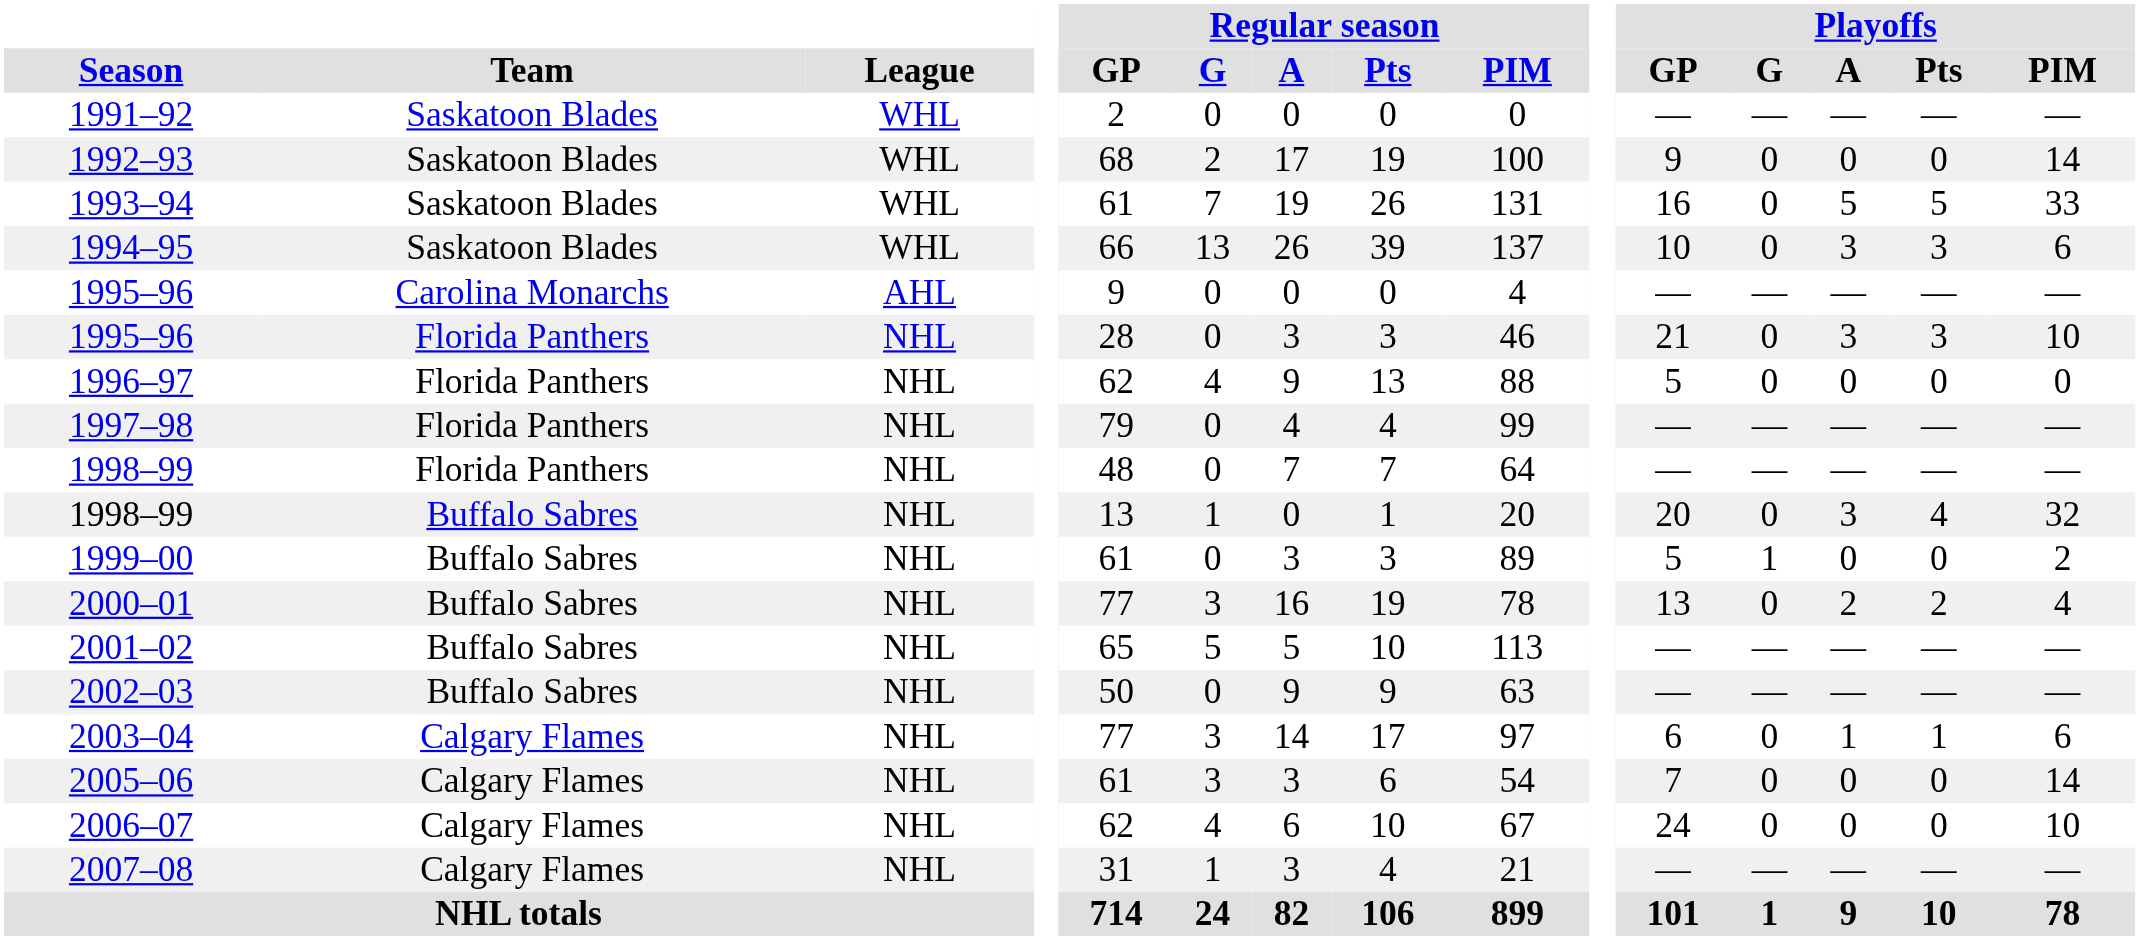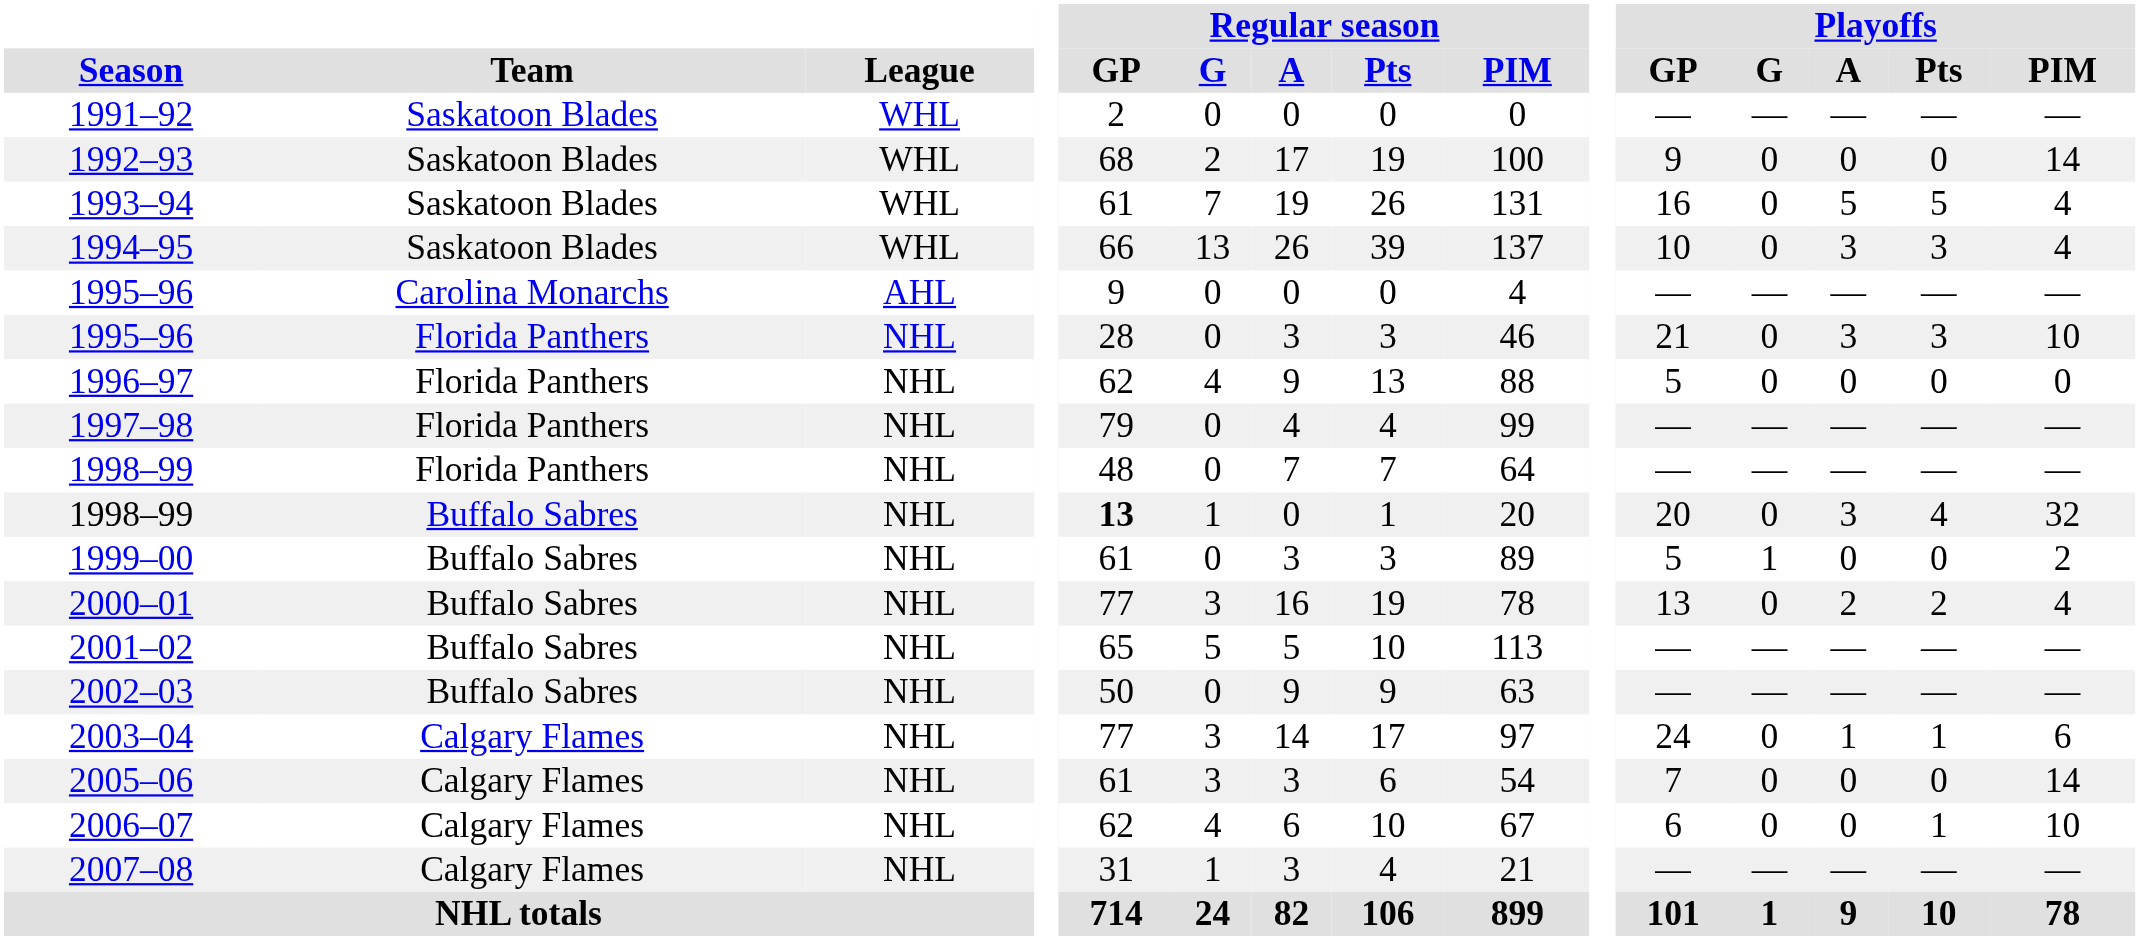 <table border="0" cellpadding="1" cellspacing="0" style="text-align:center; width:60em">
 <tr bgcolor="#e0e0e0">
 <th colspan="3" bgcolor="#ffffff"> </th>
 <th rowspan="99" bgcolor="#ffffff"> </th>
 <th colspan="5"><a href='#'>Regular season</a></th>
 <th rowspan="99" bgcolor="#ffffff"> </th>
 <th colspan="5"><a href='#'>Playoffs</a></th>
 </tr>
 <tr bgcolor="#e0e0e0">
 <th><a href='#'>Season</a></th>
 <th>Team</th>
 <th>League</th>
 <th>GP</th>
 <th><a href='#'>G</a></th>
 <th><a href='#'>A</a></th>
 <th><a href='#'>Pts</a></th>
 <th><a href='#'>PIM</a></th>
 <th>GP</th>
 <th>G</th>
 <th>A</th>
 <th>Pts</th>
 <th>PIM</th>
 </tr>
 <tr>
 <td><a href='#'>1991–92</a></td>
 <td><a href='#'>Saskatoon Blades</a></td>
 <td><a href='#'>WHL</a></td>
 <td>2</td>
 <td>0</td>
 <td>0</td>
 <td>0</td>
 <td>0</td>
 <td>—</td>
 <td>—</td>
 <td>—</td>
 <td>—</td>
 <td>—</td>
 </tr>
 <tr bgcolor="#f0f0f0">
 <td><a href='#'>1992–93</a></td>
 <td>Saskatoon Blades</td>
 <td>WHL</td>
 <td>68</td>
 <td>2</td>
 <td>17</td>
 <td>19</td>
 <td>100</td>
 <td>9</td>
 <td>0</td>
 <td>0</td>
 <td>0</td>
 <td>14</td>
 </tr>
 <tr>
 <td><a href='#'>1993–94</a></td>
 <td>Saskatoon Blades</td>
 <td>WHL</td>
 <td>61</td>
 <td>7</td>
 <td>19</td>
 <td>26</td>
 <td>131</td>
 <td>16</td>
 <td>0</td>
 <td>5</td>
 <td>5</td>
-<td>33</td>
+<td>4</td>
 </tr>
 <tr bgcolor="#f0f0f0">
 <td><a href='#'>1994–95</a></td>
 <td>Saskatoon Blades</td>
 <td>WHL</td>
 <td>66</td>
 <td>13</td>
 <td>26</td>
 <td>39</td>
 <td>137</td>
 <td>10</td>
 <td>0</td>
 <td>3</td>
 <td>3</td>
-<td>6</td>
+<td>4</td>
 </tr>
 <tr>
 <td><a href='#'>1995–96</a></td>
 <td><a href='#'>Carolina Monarchs</a></td>
 <td><a href='#'>AHL</a></td>
 <td>9</td>
 <td>0</td>
 <td>0</td>
 <td>0</td>
 <td>4</td>
 <td>—</td>
 <td>—</td>
 <td>—</td>
 <td>—</td>
 <td>—</td>
 </tr>
 <tr bgcolor="#f0f0f0">
 <td><a href='#'>1995–96</a></td>
 <td><a href='#'>Florida Panthers</a></td>
 <td><a href='#'>NHL</a></td>
 <td>28</td>
 <td>0</td>
 <td>3</td>
 <td>3</td>
 <td>46</td>
 <td>21</td>
 <td>0</td>
 <td>3</td>
 <td>3</td>
 <td>10</td>
 </tr>
 <tr>
 <td><a href='#'>1996–97</a></td>
 <td>Florida Panthers</td>
 <td>NHL</td>
 <td>62</td>
 <td>4</td>
 <td>9</td>
 <td>13</td>
 <td>88</td>
 <td>5</td>
 <td>0</td>
 <td>0</td>
 <td>0</td>
 <td>0</td>
 </tr>
 <tr bgcolor="#f0f0f0">
 <td><a href='#'>1997–98</a></td>
 <td>Florida Panthers</td>
 <td>NHL</td>
 <td>79</td>
 <td>0</td>
 <td>4</td>
 <td>4</td>
 <td>99</td>
 <td>—</td>
 <td>—</td>
 <td>—</td>
 <td>—</td>
 <td>—</td>
 </tr>
 <tr>
 <td><a href='#'>1998–99</a></td>
 <td>Florida Panthers</td>
 <td>NHL</td>
 <td>48</td>
 <td>0</td>
 <td>7</td>
 <td>7</td>
 <td>64</td>
 <td>—</td>
 <td>—</td>
 <td>—</td>
 <td>—</td>
 <td>—</td>
 </tr>
 <tr bgcolor="#f0f0f0">
 <td>1998–99</td>
 <td><a href='#'>Buffalo Sabres</a></td>
 <td>NHL</td>
-<td>13</td>
+<td><strong>13</strong></td>
 <td>1</td>
 <td>0</td>
 <td>1</td>
 <td>20</td>
 <td>20</td>
 <td>0</td>
 <td>3</td>
 <td>4</td>
 <td>32</td>
 </tr>
 <tr>
 <td><a href='#'>1999–00</a></td>
 <td>Buffalo Sabres</td>
 <td>NHL</td>
 <td>61</td>
 <td>0</td>
 <td>3</td>
 <td>3</td>
 <td>89</td>
 <td>5</td>
 <td>1</td>
 <td>0</td>
 <td>0</td>
 <td>2</td>
 </tr>
 <tr bgcolor="#f0f0f0">
 <td><a href='#'>2000–01</a></td>
 <td>Buffalo Sabres</td>
 <td>NHL</td>
 <td>77</td>
 <td>3</td>
 <td>16</td>
 <td>19</td>
 <td>78</td>
 <td>13</td>
 <td>0</td>
 <td>2</td>
 <td>2</td>
 <td>4</td>
 </tr>
 <tr>
 <td><a href='#'>2001–02</a></td>
 <td>Buffalo Sabres</td>
 <td>NHL</td>
 <td>65</td>
 <td>5</td>
 <td>5</td>
 <td>10</td>
 <td>113</td>
 <td>—</td>
 <td>—</td>
 <td>—</td>
 <td>—</td>
 <td>—</td>
 </tr>
 <tr bgcolor="#f0f0f0">
 <td><a href='#'>2002–03</a></td>
 <td>Buffalo Sabres</td>
 <td>NHL</td>
 <td>50</td>
 <td>0</td>
 <td>9</td>
 <td>9</td>
 <td>63</td>
 <td>—</td>
 <td>—</td>
 <td>—</td>
 <td>—</td>
 <td>—</td>
 </tr>
 <tr>
 <td><a href='#'>2003–04</a></td>
 <td><a href='#'>Calgary Flames</a></td>
 <td>NHL</td>
 <td>77</td>
 <td>3</td>
 <td>14</td>
 <td>17</td>
 <td>97</td>
-<td>6</td>
+<td>24</td>
 <td>0</td>
 <td>1</td>
 <td>1</td>
 <td>6</td>
 </tr>
 <tr bgcolor="#f0f0f0">
 <td><a href='#'>2005–06</a></td>
 <td>Calgary Flames</td>
 <td>NHL</td>
 <td>61</td>
 <td>3</td>
 <td>3</td>
 <td>6</td>
 <td>54</td>
 <td>7</td>
 <td>0</td>
 <td>0</td>
 <td>0</td>
 <td>14</td>
 </tr>
 <tr>
 <td><a href='#'>2006–07</a></td>
 <td>Calgary Flames</td>
 <td>NHL</td>
 <td>62</td>
 <td>4</td>
 <td>6</td>
 <td>10</td>
 <td>67</td>
-<td>24</td>
+<td>6</td>
 <td>0</td>
 <td>0</td>
-<td>0</td>
+<td>1</td>
 <td>10</td>
 </tr>
 <tr bgcolor="#f0f0f0">
 <td><a href='#'>2007–08</a></td>
 <td>Calgary Flames</td>
 <td>NHL</td>
 <td>31</td>
 <td>1</td>
 <td>3</td>
 <td>4</td>
 <td>21</td>
 <td>—</td>
 <td>—</td>
 <td>—</td>
 <td>—</td>
 <td>—</td>
 </tr>
 <tr bgcolor="#e0e0e0">
 <th colspan="3">NHL totals</th>
 <th>714</th>
 <th>24</th>
 <th>82</th>
 <th>106</th>
 <th>899</th>
 <th>101</th>
 <th>1</th>
 <th>9</th>
 <th>10</th>
 <th>78</th>
 </tr>
 </table>
